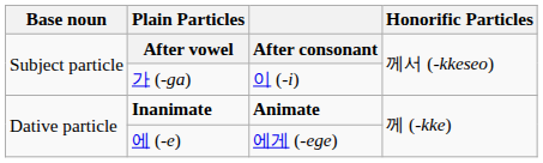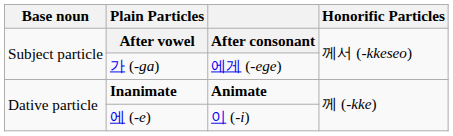 <table class="wikitable">
 <tr>
 <th>Base noun</th>
 <th>Plain Particles</th>
 <th></th>
 <th>Honorific Particles</th>
 </tr>
 <tr>
 <td rowspan="2">Subject particle</td>
 <th>After vowel</th>
 <th>After consonant</th>
 <td rowspan="2">께서 (<em>-kkeseo</em>)</td>
 </tr>
 <tr>
 <td><a href='#'>가</a> (<em>-ga</em>)</td>
-<td><a href='#'>이</a> (<em>-i</em>)</td>
+<td><a href='#'>에게</a> (<em>-ege</em>)</td>
 </tr>
 <tr>
 <td rowspan="2">Dative particle</td>
 <td><strong>Inanimate</strong></td>
 <td><strong>Animate</strong></td>
 <td rowspan="2">께 (<em>-kke</em>)</td>
 </tr>
 <tr>
 <td><a href='#'>에</a> (<em>-e</em>)</td>
-<td><a href='#'>에게</a> (<em>-ege</em>)</td>
+<td><a href='#'>이</a> (<em>-i</em>)</td>
 </tr>
 </table>
